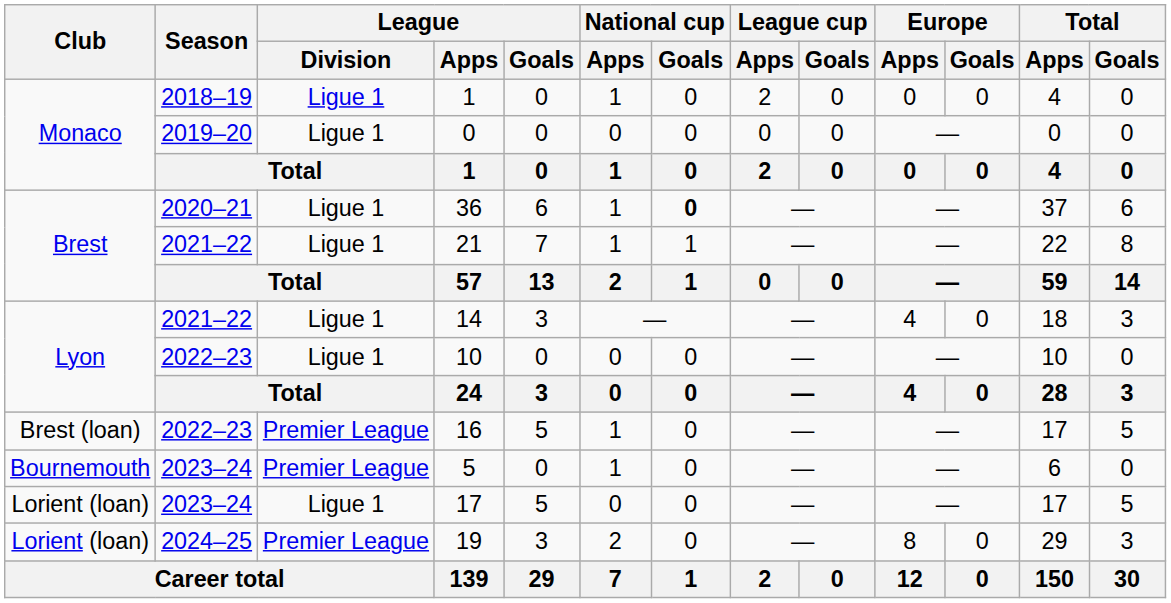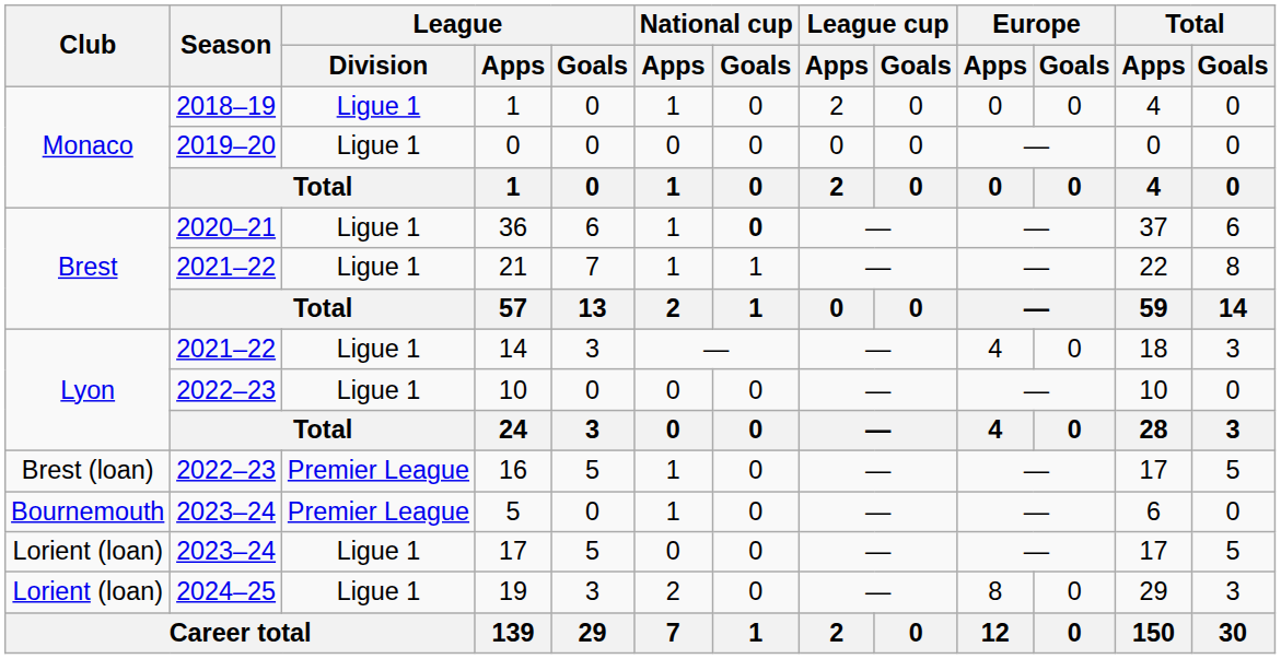 <table class=wikitable style=text-align:center>
 <tr>
 <th rowspan="2">Club</th>
 <th rowspan="2">Season</th>
 <th colspan="3">League</th>
 <th colspan="2">National cup</th>
 <th colspan="2">League cup</th>
 <th colspan="2">Europe</th>
 <th colspan="2">Total</th>
 </tr>
 <tr>
 <th>Division</th>
 <th>Apps</th>
 <th>Goals</th>
 <th>Apps</th>
 <th>Goals</th>
 <th>Apps</th>
 <th>Goals</th>
 <th>Apps</th>
 <th>Goals</th>
 <th>Apps</th>
 <th>Goals</th>
 </tr>
 <tr>
 <td rowspan="3"><a href='#'>Monaco</a></td>
 <td><a href='#'>2018–19</a></td>
 <td><a href='#'>Ligue 1</a></td>
 <td>1</td>
 <td>0</td>
 <td>1</td>
 <td>0</td>
 <td>2</td>
 <td>0</td>
 <td>0</td>
 <td>0</td>
 <td>4</td>
 <td>0</td>
 </tr>
 <tr>
 <td><a href='#'>2019–20</a></td>
 <td>Ligue 1</td>
 <td>0</td>
 <td>0</td>
 <td>0</td>
 <td>0</td>
 <td>0</td>
 <td>0</td>
 <td colspan="2">—</td>
 <td>0</td>
 <td>0</td>
 </tr>
 <tr>
 <th colspan="2">Total</th>
 <th>1</th>
 <th>0</th>
 <th>1</th>
 <th>0</th>
 <th>2</th>
 <th>0</th>
 <th>0</th>
 <th>0</th>
 <th>4</th>
 <th>0</th>
 </tr>
 <tr>
 <td rowspan="3"><a href='#'>Brest</a></td>
 <td><a href='#'>2020–21</a></td>
 <td>Ligue 1</td>
 <td>36</td>
 <td>6</td>
 <td>1</td>
 <td><strong>0</strong></td>
 <td colspan="2">—</td>
 <td colspan="2">—</td>
 <td>37</td>
 <td>6</td>
 </tr>
 <tr>
 <td><a href='#'>2021–22</a></td>
 <td>Ligue 1</td>
 <td>21</td>
 <td>7</td>
 <td>1</td>
 <td>1</td>
 <td colspan="2">—</td>
 <td colspan="2">—</td>
 <td>22</td>
 <td>8</td>
 </tr>
 <tr>
 <th colspan="2">Total</th>
 <th>57</th>
 <th>13</th>
 <th>2</th>
 <th>1</th>
 <th>0</th>
 <th>0</th>
 <th colspan="2">—</th>
 <th>59</th>
 <th>14</th>
 </tr>
 <tr>
 <td rowspan="3"><a href='#'>Lyon</a></td>
 <td><a href='#'>2021–22</a></td>
 <td>Ligue 1</td>
 <td>14</td>
 <td>3</td>
 <td colspan="2">—</td>
 <td colspan="2">—</td>
 <td>4</td>
 <td>0</td>
 <td>18</td>
 <td>3</td>
 </tr>
 <tr>
 <td><a href='#'>2022–23</a></td>
 <td>Ligue 1</td>
 <td>10</td>
 <td>0</td>
 <td>0</td>
 <td>0</td>
 <td colspan="2">—</td>
 <td colspan="2">—</td>
 <td>10</td>
 <td>0</td>
 </tr>
 <tr>
 <th colspan="2">Total</th>
 <th>24</th>
 <th>3</th>
 <th>0</th>
 <th>0</th>
 <th colspan="2">—</th>
 <th>4</th>
 <th>0</th>
 <th>28</th>
 <th>3</th>
 </tr>
 <tr>
 <td>Brest (loan)</td>
 <td><a href='#'>2022–23</a></td>
 <td><a href='#'>Premier League</a></td>
 <td>16</td>
 <td>5</td>
 <td>1</td>
 <td>0</td>
 <td colspan="2">—</td>
 <td colspan="2">—</td>
 <td>17</td>
 <td>5</td>
 </tr>
 <tr>
 <td><a href='#'>Bournemouth</a></td>
 <td><a href='#'>2023–24</a></td>
 <td><a href='#'>Premier League</a></td>
 <td>5</td>
 <td>0</td>
 <td>1</td>
 <td>0</td>
 <td colspan="2">—</td>
 <td colspan="2">—</td>
 <td>6</td>
 <td>0</td>
 </tr>
 <tr>
 <td>Lorient (loan)</td>
 <td><a href='#'>2023–24</a></td>
 <td>Ligue 1</td>
 <td>17</td>
 <td>5</td>
 <td>0</td>
 <td>0</td>
 <td colspan="2">—</td>
 <td colspan="2">—</td>
 <td>17</td>
 <td>5</td>
 </tr>
 <tr>
 <td><a href='#'>Lorient</a> (loan)</td>
 <td><a href='#'>2024–25</a></td>
-<td><a href='#'>Premier League</a></td>
+<td>Ligue 1</td>
 <td>19</td>
 <td>3</td>
 <td>2</td>
 <td>0</td>
 <td colspan="2">—</td>
 <td>8</td>
 <td>0</td>
 <td>29</td>
 <td>3</td>
 </tr>
 <tr>
 <th colspan="3">Career total</th>
 <th>139</th>
 <th>29</th>
 <th>7</th>
 <th>1</th>
 <th>2</th>
 <th>0</th>
 <th>12</th>
 <th>0</th>
 <th>150</th>
 <th>30</th>
 </tr>
 </table>
